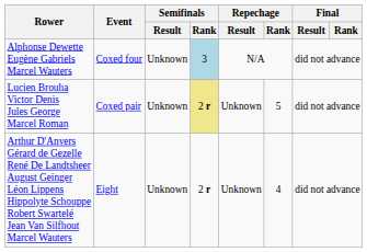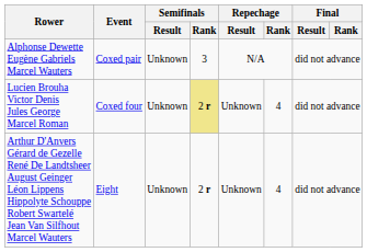 <table class=wikitable style="font-size:90%">
 <tr>
 <th rowspan=2>Rower</th>
 <th rowspan=2>Event</th>
 <th colspan=2>Semifinals</th>
 <th colspan=2>Repechage</th>
 <th colspan=2>Final</th>
 </tr>
 <tr>
 <th>Result</th>
 <th>Rank</th>
 <th>Result</th>
 <th>Rank</th>
 <th>Result</th>
 <th>Rank</th>
 </tr>
 <tr>
 <td><a href='#'>Alphonse Dewette</a> <br> <a href='#'>Eugène Gabriels</a> <br> <a href='#'>Marcel Wauters</a></td>
-<td><a href='#'>Coxed four</a></td>
+<td><a href='#'>Coxed pair</a></td>
 <td align=center>Unknown</td>
-<td align=center style="background: lightblue;">3</td>
+<td align=center>3</td>
 <td align=center colspan=2>N/A</td>
 <td align=center colspan=2>did not advance</td>
 </tr>
 <tr>
 <td><a href='#'>Lucien Brouha</a> <br> <a href='#'>Victor Denis</a> <br> <a href='#'>Jules George</a> <br> <a href='#'>Marcel Roman</a></td>
-<td><a href='#'>Coxed pair</a></td>
+<td><a href='#'>Coxed four</a></td>
 <td align=center>Unknown</td>
 <td align=center style="background: khaki;">2 <strong>r</strong></td>
 <td align=center>Unknown</td>
-<td align=center>5</td>
+<td align=center>4</td>
 <td align=center colspan=2>did not advance</td>
 </tr>
 <tr>
 <td><a href='#'>Arthur D'Anvers</a> <br> <a href='#'>Gérard de Gezelle</a> <br> <a href='#'>René De Landtsheer</a> <br> <a href='#'>August Geinger</a> <br> <a href='#'>Léon Lippens</a> <br> <a href='#'>Hippolyte Schouppe</a> <br> <a href='#'>Robert Swartelé</a> <br> <a href='#'>Jean Van Silfhout</a> <br> <a href='#'>Marcel Wauters</a></td>
 <td><a href='#'>Eight</a></td>
 <td align=center>Unknown</td>
 <td align=center>2 <strong>r</strong></td>
 <td align=center>Unknown</td>
 <td align=center>4</td>
 <td align=center colspan=2>did not advance</td>
 </tr>
 </table>
